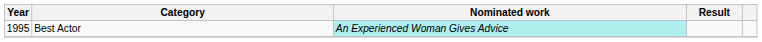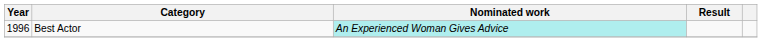 <table class=wikitable>
 <tr>
 <th scope="col" style="width:1em;">Year</th>
 <th scope="col" style="width:29em;">Category</th>
 <th scope="col" style="width:34em;">Nominated work</th>
 <th scope="col" style="width:5em;">Result</th>
 <th scope="col" style="width:1em;"></th>
 </tr>
 <tr>
-<td>1995</td>
+<td>1996</td>
 <td>Best Actor</td>
 <td style="background: paleturquoise;"><em>An Experienced Woman Gives Advice</em></td>
 <td></td>
 <td></td>
 </tr>
 <tr>
 </tr>
 </table>
